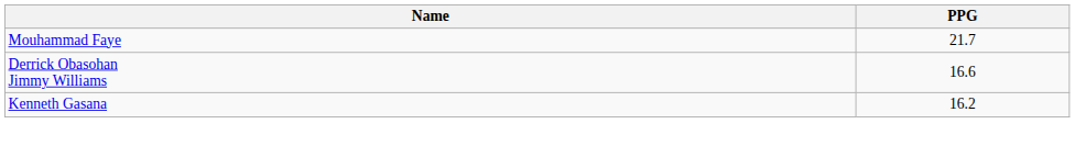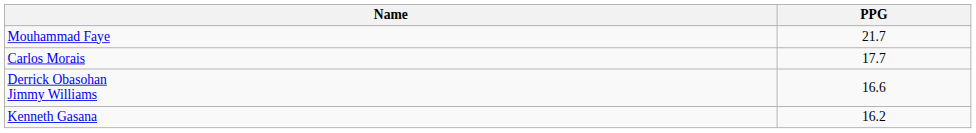 <table class=wikitable width="90%">
 <tr>
 <th width="80%">Name</th>
 <th width="20%">PPG</th>
 </tr>
 <tr>
 <td> <a href='#'>Mouhammad Faye</a></td>
 <td align=center>21.7</td>
 </tr>
 <tr>
+<td> <a href='#'>Carlos Morais</a></td>
+<td align=center>17.7</td>
+</tr>
+<tr>
 <td> <a href='#'>Derrick Obasohan</a><br> <a href='#'>Jimmy Williams</a></td>
 <td align=center>16.6</td>
 </tr>
 <tr>
 <td> <a href='#'>Kenneth Gasana</a></td>
 <td align=center>16.2</td>
 </tr>
 </table>
